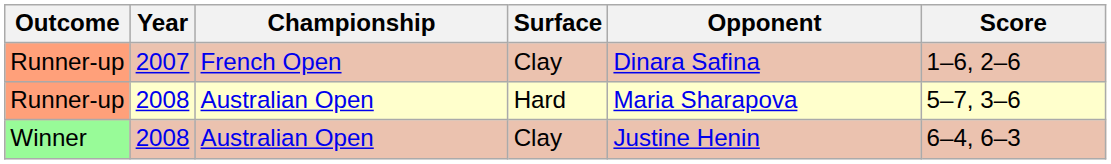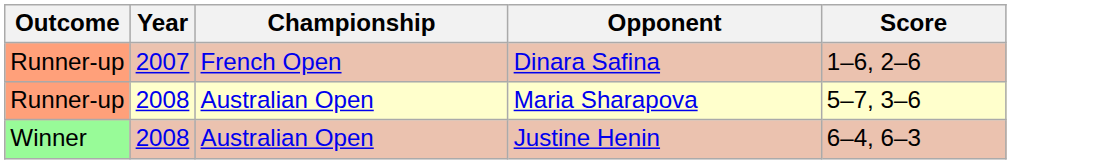 <table class="sortable wikitable">
 <tr>
 <th>Outcome</th>
 <th>Year</th>
 <th width=200>Championship</th>
-<th>Surface</th>
 <th width=200>Opponent</th>
 <th width=115>Score</th>
 </tr>
 <tr bgcolor=#ebc2af>
 <td bgcolor=#ffa07a>Runner-up</td>
 <td><a href='#'>2007</a></td>
 <td><a href='#'>French Open</a></td>
-<td>Clay</td>
 <td> <a href='#'>Dinara Safina</a></td>
 <td>1–6, 2–6</td>
 </tr>
 <tr bgcolor=#ffffcc>
 <td bgcolor=#ffa07a>Runner-up</td>
 <td><a href='#'>2008</a></td>
 <td><a href='#'>Australian Open</a></td>
-<td>Hard</td>
 <td> <a href='#'>Maria Sharapova</a></td>
 <td>5–7, 3–6</td>
 </tr>
 <tr bgcolor=#ebc2af>
 <td bgcolor=#98fb98>Winner</td>
 <td><a href='#'>2008</a></td>
 <td><a href='#'>Australian Open</a></td>
-<td>Clay</td>
 <td> <a href='#'>Justine Henin</a></td>
 <td>6–4, 6–3</td>
 </tr>
 </table>
